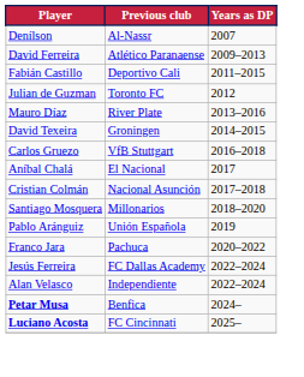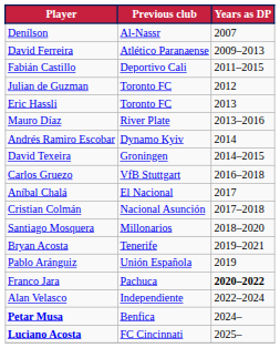 <table class="wikitable" style="text-align:center">
 <tr>
 <th style="background:#C6203E; color:#FFFFFF; border:2px solid #001F5B;">Player</th>
 <th style="background:#C6203E; color:#FFFFFF; border:2px solid #001F5B;">Previous club</th>
 <th style="background:#C6203E; color:#FFFFFF; border:2px solid #001F5B;">Years as DP</th>
 </tr>
 <tr>
 <td align=left> <a href='#'>Denílson</a></td>
 <td align=left> <a href='#'>Al-Nassr</a></td>
 <td align=left>2007</td>
 </tr>
 <tr>
 <td align=left> <a href='#'>David Ferreira</a></td>
 <td align=left> <a href='#'>Atlético Paranaense</a></td>
 <td align=left>2009–2013</td>
 </tr>
 <tr>
 <td align=left> <a href='#'>Fabián Castillo</a></td>
 <td align=left> <a href='#'>Deportivo Cali</a></td>
 <td align=left>2011–2015</td>
 </tr>
 <tr>
 <td align=left> <a href='#'>Julian de Guzman</a></td>
 <td align=left> <a href='#'>Toronto FC</a></td>
 <td align=left>2012</td>
 </tr>
 <tr>
+<td align=left> <a href='#'>Eric Hassli</a></td>
+<td align=left> <a href='#'>Toronto FC</a></td>
+<td align=left>2013</td>
+</tr>
+<tr>
 <td align=left> <a href='#'>Mauro Díaz</a></td>
 <td align=left> <a href='#'>River Plate</a></td>
 <td align=left>2013–2016</td>
+</tr>
+<tr>
+<td align=left> <a href='#'>Andrés Ramiro Escobar</a></td>
+<td align=left> <a href='#'>Dynamo Kyiv</a></td>
+<td align=left>2014</td>
 </tr>
 <tr>
 <td align=left> <a href='#'>David Texeira</a></td>
 <td align=left> <a href='#'>Groningen</a></td>
 <td align=left>2014–2015</td>
 </tr>
 <tr>
 <td align=left> <a href='#'>Carlos Gruezo</a></td>
 <td align=left> <a href='#'>VfB Stuttgart</a></td>
 <td align=left>2016–2018</td>
 </tr>
 <tr>
 <td align=left> <a href='#'>Aníbal Chalá</a></td>
 <td align=left> <a href='#'>El Nacional</a></td>
 <td align=left>2017</td>
 </tr>
 <tr>
 <td align=left> <a href='#'>Cristian Colmán</a></td>
 <td align=left> <a href='#'>Nacional Asunción</a></td>
 <td align=left>2017–2018</td>
 </tr>
 <tr>
 <td align=left> <a href='#'>Santiago Mosquera</a></td>
 <td align=left> <a href='#'>Millonarios</a></td>
 <td align=left>2018–2020</td>
 </tr>
 <tr>
+<td align=left> <a href='#'>Bryan Acosta</a></td>
+<td align=left> <a href='#'>Tenerife</a></td>
+<td align=left>2019–2021</td>
+</tr>
+<tr>
 <td align=left> <a href='#'>Pablo Aránguiz</a></td>
 <td align=left> <a href='#'>Unión Española</a></td>
 <td align=left>2019</td>
 </tr>
 <tr>
 <td align=left> <a href='#'>Franco Jara</a></td>
 <td align=left> <a href='#'>Pachuca</a></td>
-<td align=left>2020–2022</td>
-</tr>
-<tr>
-<td align=left> <a href='#'>Jesús Ferreira</a></td>
-<td align=left> <a href='#'>FC Dallas Academy</a></td>
-<td align=left>2022–2024</td>
+<td align=left><strong>2020–2022</strong></td>
 </tr>
 <tr>
 <td align=left> <a href='#'>Alan Velasco</a></td>
 <td align=left> <a href='#'>Independiente</a></td>
 <td align=left>2022–2024</td>
 </tr>
 <tr>
 <td align=left> <strong><a href='#'>Petar Musa</a></strong></td>
 <td align=left> <a href='#'>Benfica</a></td>
 <td align=left>2024–</td>
 </tr>
 <tr>
 <td align=left> <strong><a href='#'>Luciano Acosta</a></strong></td>
 <td align=left> <a href='#'>FC Cincinnati</a></td>
 <td align=left>2025–</td>
 </tr>
 <tr>
 </tr>
 </table>
